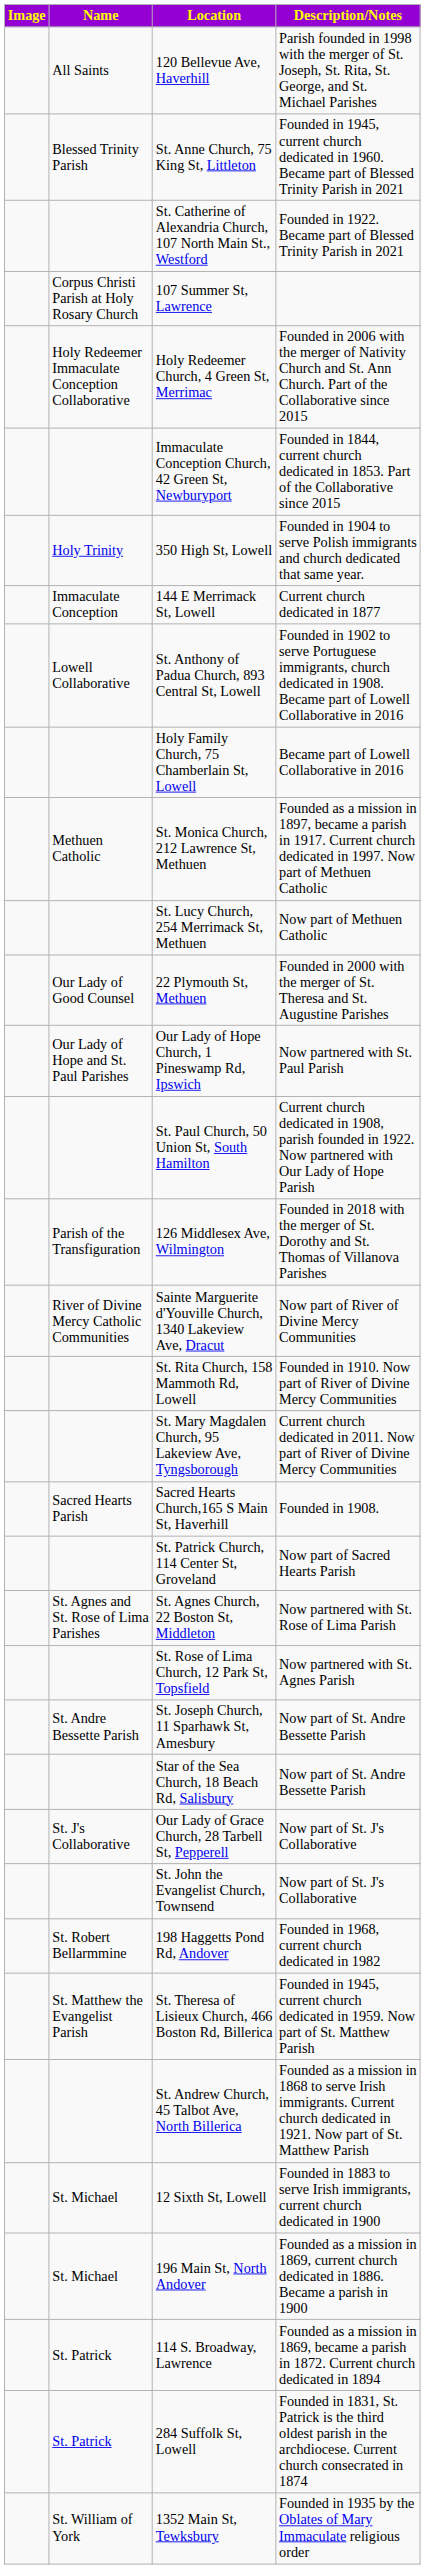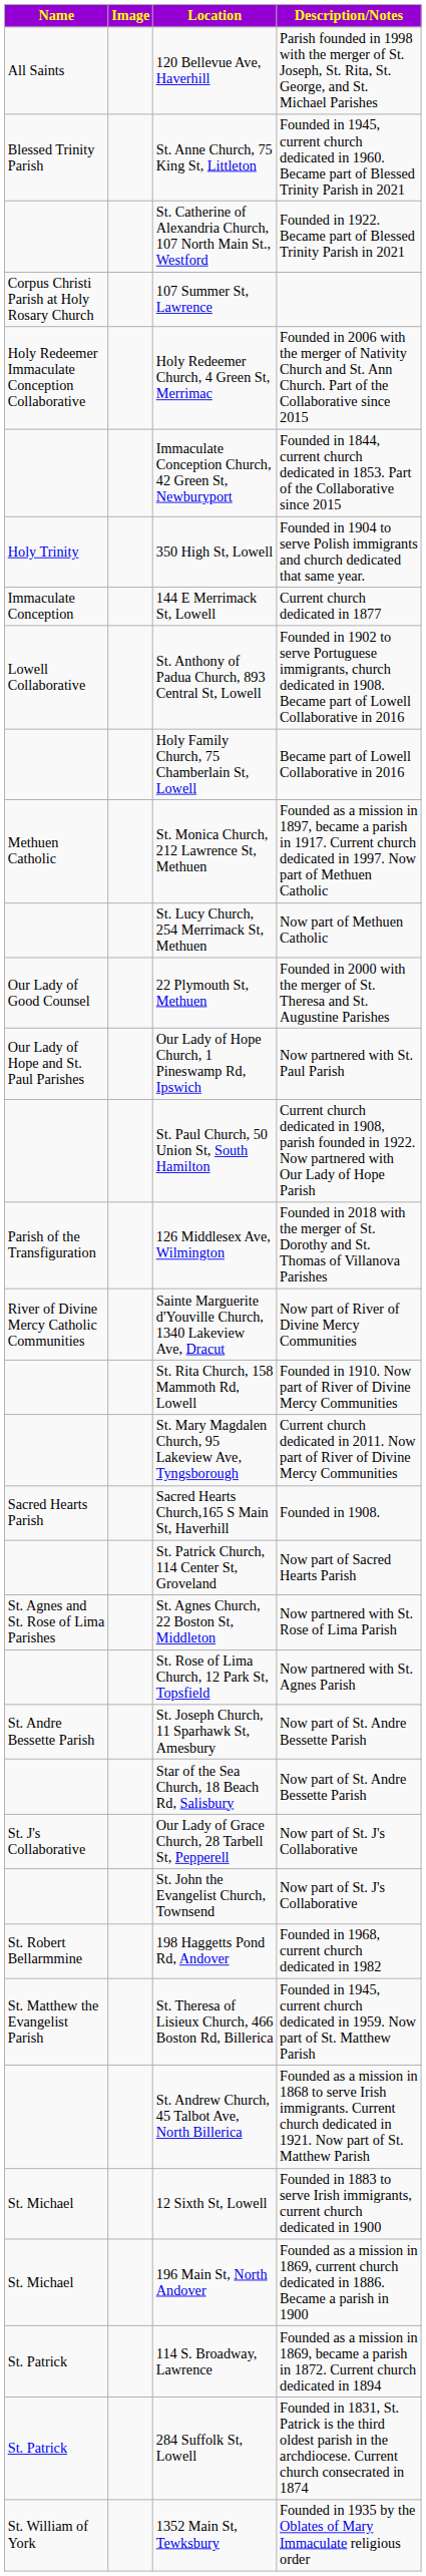 <table class="wikitable sortable" style="width:75%">
 <tr>
+<th style="background:darkviolet; color:yellow;" width="25%"><strong>Name</strong></th>
 <th style="background:darkviolet; color:yellow;" width="10%"><strong>Image</strong></th>
-<th style="background:darkviolet; color:yellow;" width="25%"><strong>Name</strong></th>
 <th style="background:darkviolet; color:yellow;" width="30%"><strong>Location</strong></th>
 <th style="background:darkviolet; color:yellow;" width="35%"><strong>Description/Notes</strong></th>
 </tr>
 <tr>
+<td>All Saints</td>
 <td></td>
-<td>All Saints</td>
 <td>120 Bellevue Ave, <a href='#'>Haverhill</a></td>
 <td>Parish founded in 1998 with the merger of St. Joseph, St. Rita, St. George, and St. Michael Parishes</td>
 </tr>
 <tr>
+<td>Blessed Trinity Parish</td>
 <td></td>
-<td>Blessed Trinity Parish</td>
 <td>St. Anne Church, 75 King St, <a href='#'>Littleton</a></td>
 <td>Founded in 1945, current church dedicated in 1960. Became part of Blessed Trinity Parish in 2021</td>
 </tr>
 <tr>
 <td></td>
 <td></td>
 <td>St. Catherine of Alexandria Church, 107 North Main St., <a href='#'>Westford</a></td>
 <td>Founded in 1922. Became part of Blessed Trinity Parish in 2021</td>
 </tr>
 <tr>
+<td>Corpus Christi Parish at Holy Rosary Church</td>
 <td></td>
-<td>Corpus Christi Parish at Holy Rosary Church</td>
 <td>107 Summer St, <a href='#'>Lawrence</a></td>
 <td></td>
 </tr>
 <tr>
+<td>Holy Redeemer Immaculate Conception  Collaborative</td>
 <td></td>
-<td>Holy Redeemer Immaculate Conception  Collaborative</td>
 <td>Holy Redeemer Church, 4 Green St, <a href='#'>Merrimac</a></td>
 <td>Founded in 2006 with the merger of Nativity Church and St. Ann Church. Part of the Collaborative since 2015</td>
 </tr>
 <tr>
 <td></td>
 <td></td>
 <td>Immaculate Conception Church, 42 Green St, <a href='#'>Newburyport</a></td>
 <td>Founded in 1844, current church dedicated in 1853. Part of the Collaborative since 2015</td>
 </tr>
 <tr>
+<td><a href='#'>Holy Trinity</a></td>
 <td></td>
-<td><a href='#'>Holy Trinity</a></td>
 <td>350 High St, Lowell</td>
 <td>Founded in 1904 to serve Polish immigrants and church dedicated that same year.</td>
 </tr>
 <tr>
+<td>Immaculate Conception</td>
 <td></td>
-<td>Immaculate Conception</td>
 <td>144 E Merrimack St, Lowell</td>
 <td>Current church dedicated in 1877</td>
 </tr>
 <tr>
+<td>Lowell Collaborative</td>
 <td></td>
-<td>Lowell Collaborative</td>
 <td>St. Anthony of Padua Church, 893 Central St, Lowell</td>
 <td>Founded in 1902 to serve Portuguese immigrants, church dedicated in 1908. Became part of Lowell Collaborative in 2016</td>
 </tr>
 <tr>
 <td></td>
 <td></td>
 <td>Holy Family Church, 75 Chamberlain St, <a href='#'>Lowell</a></td>
 <td>Became part of Lowell Collaborative in 2016</td>
 </tr>
 <tr>
+<td>Methuen Catholic</td>
 <td></td>
-<td>Methuen Catholic</td>
 <td>St. Monica Church, 212 Lawrence St, Methuen</td>
 <td>Founded as a mission in 1897, became a parish in 1917.  Current church dedicated in 1997. Now part of Methuen Catholic</td>
 </tr>
 <tr>
 <td></td>
 <td></td>
 <td>St. Lucy Church, 254 Merrimack St, Methuen</td>
 <td>Now part of Methuen Catholic</td>
 </tr>
 <tr>
+<td>Our Lady of Good Counsel</td>
 <td></td>
-<td>Our Lady of Good Counsel</td>
 <td>22 Plymouth St, <a href='#'>Methuen</a></td>
 <td>Founded in 2000 with the merger of St. Theresa and St. Augustine Parishes</td>
 </tr>
 <tr>
+<td>Our Lady of Hope and St. Paul Parishes</td>
 <td></td>
-<td>Our Lady of Hope and St. Paul Parishes</td>
 <td>Our Lady of Hope Church, 1 Pineswamp Rd, <a href='#'>Ipswich</a></td>
 <td>Now partnered with St. Paul Parish</td>
 </tr>
 <tr>
 <td></td>
 <td></td>
 <td>St. Paul Church, 50 Union St, <a href='#'>South Hamilton</a></td>
 <td>Current church dedicated in 1908, parish founded in 1922. Now partnered with Our Lady of Hope Parish</td>
 </tr>
 <tr>
+<td>Parish of the Transfiguration</td>
 <td></td>
-<td>Parish of the Transfiguration</td>
 <td>126 Middlesex Ave, <a href='#'>Wilmington</a></td>
 <td>Founded in 2018 with the merger of St. Dorothy and St. Thomas of Villanova Parishes</td>
 </tr>
 <tr>
+<td>River of Divine Mercy Catholic Communities</td>
 <td></td>
-<td>River of Divine Mercy Catholic Communities</td>
 <td>Sainte Marguerite d'Youville Church, 1340 Lakeview Ave, <a href='#'>Dracut</a></td>
 <td>Now part of River of Divine Mercy Communities</td>
 </tr>
 <tr>
 <td></td>
 <td></td>
 <td>St. Rita Church, 158 Mammoth Rd, Lowell</td>
 <td>Founded in 1910. Now part of River of Divine Mercy Communities</td>
 </tr>
 <tr>
 <td></td>
 <td></td>
 <td>St. Mary Magdalen Church, 95 Lakeview Ave, <a href='#'>Tyngsborough</a></td>
 <td>Current church dedicated in 2011. Now part of River of Divine Mercy Communities</td>
 </tr>
 <tr>
+<td>Sacred Hearts Parish</td>
 <td></td>
-<td>Sacred Hearts Parish</td>
 <td>Sacred Hearts Church,165 S Main St, Haverhill</td>
 <td>Founded in 1908.</td>
 </tr>
 <tr>
 <td></td>
 <td></td>
 <td>St. Patrick Church, 114 Center St, Groveland</td>
 <td>Now part of Sacred Hearts Parish</td>
 </tr>
 <tr>
+<td>St. Agnes and St. Rose of Lima Parishes</td>
 <td></td>
-<td>St. Agnes and St. Rose of Lima Parishes</td>
 <td>St. Agnes Church, 22 Boston St, <a href='#'>Middleton</a></td>
 <td>Now partnered with St. Rose of Lima Parish</td>
 </tr>
 <tr>
 <td></td>
 <td></td>
 <td>St. Rose of Lima Church, 12 Park St, <a href='#'>Topsfield</a></td>
 <td>Now partnered with St. Agnes Parish</td>
 </tr>
 <tr>
+<td>St. Andre Bessette Parish</td>
 <td></td>
-<td>St. Andre Bessette Parish</td>
 <td>St. Joseph Church, 11 Sparhawk St, Amesbury</td>
 <td>Now part of St. Andre Bessette Parish</td>
 </tr>
 <tr>
 <td></td>
 <td></td>
 <td>Star of the Sea Church, 18 Beach Rd, <a href='#'>Salisbury</a></td>
 <td>Now part of St. Andre Bessette Parish</td>
 </tr>
 <tr>
+<td>St. J's Collaborative</td>
 <td></td>
-<td>St. J's Collaborative</td>
 <td>Our Lady of Grace Church, 28 Tarbell St, <a href='#'>Pepperell</a></td>
 <td>Now part of St. J's Collaborative</td>
 </tr>
 <tr>
 <td></td>
 <td></td>
 <td>St. John the Evangelist Church, Townsend</td>
 <td>Now part of St. J's Collaborative</td>
 </tr>
 <tr>
+<td>St. Robert Bellarmmine</td>
 <td></td>
-<td>St. Robert Bellarmmine</td>
 <td>198 Haggetts Pond Rd, <a href='#'>Andover</a></td>
 <td>Founded in 1968, current church dedicated in 1982</td>
 </tr>
 <tr>
+<td>St. Matthew the Evangelist Parish</td>
 <td></td>
-<td>St. Matthew the Evangelist Parish</td>
 <td>St. Theresa of Lisieux Church, 466 Boston Rd, Billerica</td>
 <td>Founded in 1945, current church dedicated in 1959. Now part of St. Matthew Parish</td>
 </tr>
 <tr>
 <td></td>
 <td></td>
 <td>St. Andrew Church, 45 Talbot Ave, <a href='#'>North Billerica</a></td>
 <td>Founded as a mission in 1868 to serve Irish immigrants. Current church dedicated in 1921. Now part of St. Matthew Parish</td>
 </tr>
 <tr>
+<td>St. Michael</td>
 <td></td>
-<td>St. Michael</td>
 <td>12 Sixth St, Lowell</td>
 <td>Founded in 1883 to serve Irish immigrants, current church dedicated in 1900</td>
 </tr>
 <tr>
+<td>St. Michael</td>
 <td></td>
-<td>St. Michael</td>
 <td>196 Main St, <a href='#'>North Andover</a></td>
 <td>Founded as a mission in 1869, current church dedicated in 1886. Became a parish in 1900</td>
 </tr>
 <tr>
+<td>St. Patrick</td>
 <td></td>
-<td>St. Patrick</td>
 <td>114 S. Broadway, Lawrence</td>
 <td>Founded as a mission in 1869, became a parish in 1872. Current church dedicated in 1894</td>
 </tr>
 <tr>
+<td><a href='#'>St. Patrick</a></td>
 <td></td>
-<td><a href='#'>St. Patrick</a></td>
 <td>284 Suffolk St, Lowell</td>
 <td>Founded in 1831, St. Patrick is the third oldest parish in the archdiocese. Current church consecrated in 1874</td>
 </tr>
 <tr>
+<td>St. William of York</td>
 <td></td>
-<td>St. William of York</td>
 <td>1352 Main St, <a href='#'>Tewksbury</a></td>
 <td>Founded in 1935 by the <a href='#'>Oblates of Mary Immaculate</a> religious order</td>
 </tr>
 </table>
